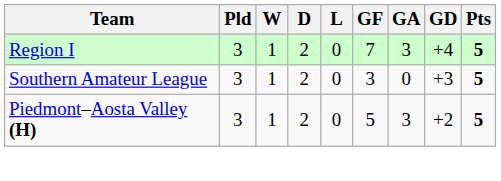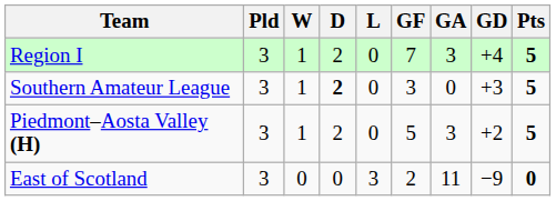 <table class="wikitable" style="text-align:center;">
 <tr>
 <th width=175>Team</th>
 <th width=20 abbr="Played">Pld</th>
 <th width=20 abbr="Won">W</th>
 <th width=20 abbr="Drawn">D</th>
 <th width=20 abbr="Lost">L</th>
 <th width=20 abbr="Goals for">GF</th>
 <th width=20 abbr="Goals against">GA</th>
 <th width=20 abbr="Goal difference">GD</th>
 <th width=20 abbr="Points">Pts</th>
 </tr>
 <tr bgcolor=#ccffcc>
 <td align=left> <a href='#'>Region I</a></td>
 <td>3</td>
 <td>1</td>
 <td>2</td>
 <td>0</td>
 <td>7</td>
 <td>3</td>
 <td>+4</td>
 <td><strong>5</strong></td>
 </tr>
 <tr>
 <td align=left> <a href='#'>Southern Amateur League</a></td>
 <td>3</td>
 <td>1</td>
-<td>2</td>
+<td><strong>2</strong></td>
 <td>0</td>
 <td>3</td>
 <td>0</td>
 <td>+3</td>
 <td><strong>5</strong></td>
 </tr>
 <tr>
 <td align=left> <a href='#'>Piedmont</a>–<a href='#'>Aosta Valley</a> <strong>(H)</strong></td>
 <td>3</td>
 <td>1</td>
 <td>2</td>
 <td>0</td>
 <td>5</td>
 <td>3</td>
 <td>+2</td>
 <td><strong>5</strong></td>
 </tr>
+<tr>
+<td align=left> <a href='#'>East of Scotland</a></td>
+<td>3</td>
+<td>0</td>
+<td>0</td>
+<td>3</td>
+<td>2</td>
+<td>11</td>
+<td>−9</td>
+<td><strong>0</strong></td>
+</tr>
 </table>
